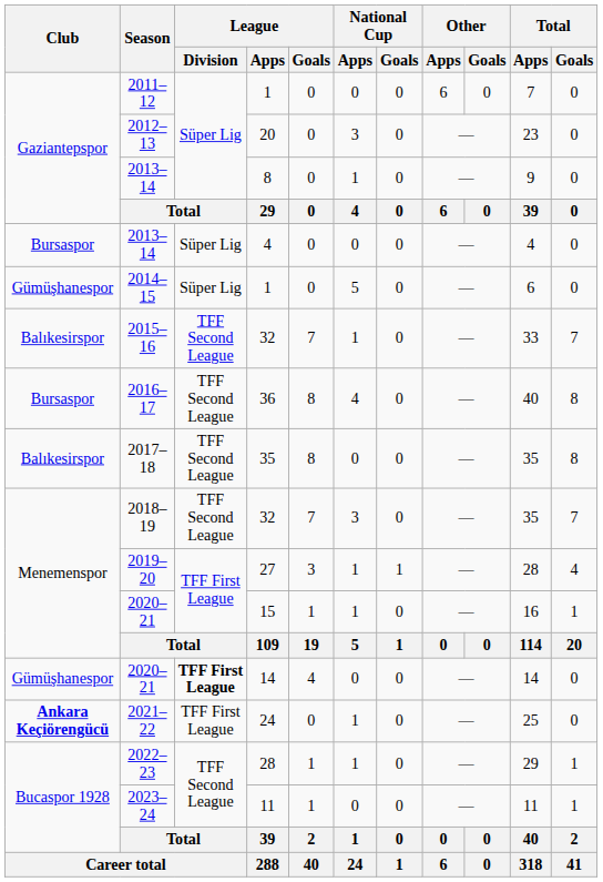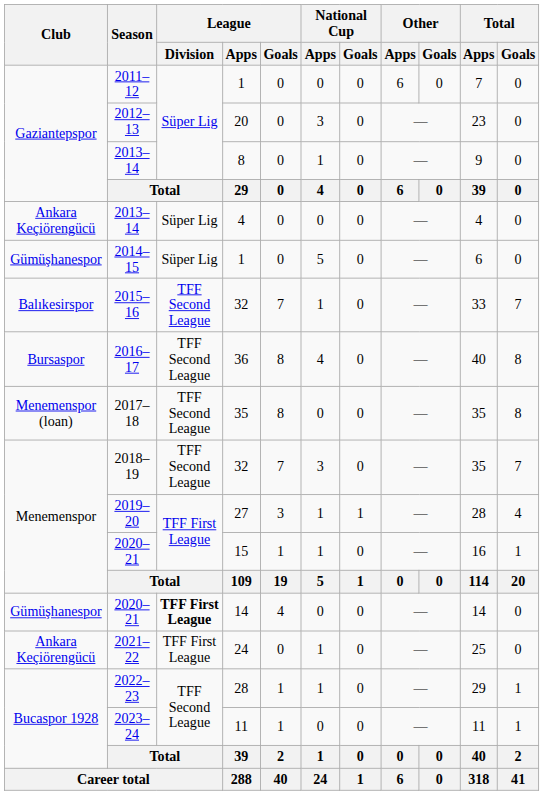 <table class="wikitable", style="text-align:center">
 <tr>
 <th rowspan="2">Club</th>
 <th rowspan="2">Season</th>
 <th colspan="3">League</th>
 <th colspan="2">National Cup</th>
 <th colspan="2">Other</th>
 <th colspan="2">Total</th>
 </tr>
 <tr>
 <th>Division</th>
 <th>Apps</th>
 <th>Goals</th>
 <th>Apps</th>
 <th>Goals</th>
 <th>Apps</th>
 <th>Goals</th>
 <th>Apps</th>
 <th>Goals</th>
 </tr>
 <tr>
 <td rowspan="4"><a href='#'>Gaziantepspor</a></td>
 <td><a href='#'>2011–12</a></td>
 <td rowspan="3"><a href='#'>Süper Lig</a></td>
 <td>1</td>
 <td>0</td>
 <td>0</td>
 <td>0</td>
 <td>6</td>
 <td>0</td>
 <td>7</td>
 <td>0</td>
 </tr>
 <tr>
 <td><a href='#'>2012–13</a></td>
 <td>20</td>
 <td>0</td>
 <td>3</td>
 <td>0</td>
 <td colspan="2">—</td>
 <td>23</td>
 <td>0</td>
 </tr>
 <tr>
 <td><a href='#'>2013–14</a></td>
 <td>8</td>
 <td>0</td>
 <td>1</td>
 <td>0</td>
 <td colspan="2">—</td>
 <td>9</td>
 <td>0</td>
 </tr>
 <tr>
 <th colspan="2">Total</th>
 <th>29</th>
 <th>0</th>
 <th>4</th>
 <th>0</th>
 <th>6</th>
 <th>0</th>
 <th>39</th>
 <th>0</th>
 </tr>
 <tr>
-<td><a href='#'>Bursaspor</a></td>
+<td><a href='#'>Ankara Keçiörengücü</a></td>
 <td><a href='#'>2013–14</a></td>
 <td>Süper Lig</td>
 <td>4</td>
 <td>0</td>
 <td>0</td>
 <td>0</td>
 <td colspan="2">—</td>
 <td>4</td>
 <td>0</td>
 </tr>
 <tr>
 <td><a href='#'>Gümüşhanespor</a></td>
 <td><a href='#'>2014–15</a></td>
 <td>Süper Lig</td>
 <td>1</td>
 <td>0</td>
 <td>5</td>
 <td>0</td>
 <td colspan="2">—</td>
 <td>6</td>
 <td>0</td>
 </tr>
 <tr>
 <td><a href='#'>Balıkesirspor</a></td>
 <td><a href='#'>2015–16</a></td>
 <td><a href='#'>TFF Second League</a></td>
 <td>32</td>
 <td>7</td>
 <td>1</td>
 <td>0</td>
 <td colspan="2">—</td>
 <td>33</td>
 <td>7</td>
 </tr>
 <tr>
 <td><a href='#'>Bursaspor</a></td>
 <td><a href='#'>2016–17</a></td>
 <td>TFF Second League</td>
 <td>36</td>
 <td>8</td>
 <td>4</td>
 <td>0</td>
 <td colspan="2">—</td>
 <td>40</td>
 <td>8</td>
 </tr>
 <tr>
-<td><a href='#'>Balıkesirspor</a></td>
+<td><a href='#'>Menemenspor</a> (loan)</td>
 <td>2017–18</td>
 <td>TFF Second League</td>
 <td>35</td>
 <td>8</td>
 <td>0</td>
 <td>0</td>
 <td colspan="2">—</td>
 <td>35</td>
 <td>8</td>
 </tr>
 <tr>
 <td rowspan="4">Menemenspor</td>
 <td>2018–19</td>
 <td>TFF Second League</td>
 <td>32</td>
 <td>7</td>
 <td>3</td>
 <td>0</td>
 <td colspan="2">—</td>
 <td>35</td>
 <td>7</td>
 </tr>
 <tr>
 <td><a href='#'>2019–20</a></td>
 <td rowspan="2"><a href='#'>TFF First League</a></td>
 <td>27</td>
 <td>3</td>
 <td>1</td>
 <td>1</td>
 <td colspan="2">—</td>
 <td>28</td>
 <td>4</td>
 </tr>
 <tr>
 <td><a href='#'>2020–21</a></td>
 <td>15</td>
 <td>1</td>
 <td>1</td>
 <td>0</td>
 <td colspan="2">—</td>
 <td>16</td>
 <td>1</td>
 </tr>
 <tr>
 <th colspan="2">Total</th>
 <th>109</th>
 <th>19</th>
 <th>5</th>
 <th>1</th>
 <th>0</th>
 <th>0</th>
 <th>114</th>
 <th>20</th>
 </tr>
 <tr>
 <td><a href='#'>Gümüşhanespor</a></td>
 <td><a href='#'>2020–21</a></td>
 <td><strong>TFF First League</strong></td>
 <td>14</td>
 <td>4</td>
 <td>0</td>
 <td>0</td>
 <td colspan="2">—</td>
 <td>14</td>
 <td>0</td>
 </tr>
 <tr>
-<td><strong><a href='#'>Ankara Keçiörengücü</a></strong></td>
+<td><a href='#'>Ankara Keçiörengücü</a></td>
 <td><a href='#'>2021–22</a></td>
 <td>TFF First League</td>
 <td>24</td>
 <td>0</td>
 <td>1</td>
 <td>0</td>
 <td colspan="2">—</td>
 <td>25</td>
 <td>0</td>
 </tr>
 <tr>
 <td rowspan="3"><a href='#'>Bucaspor 1928</a></td>
 <td><a href='#'>2022–23</a></td>
 <td rowspan="2">TFF Second League</td>
 <td>28</td>
 <td>1</td>
 <td>1</td>
 <td>0</td>
 <td colspan="2">—</td>
 <td>29</td>
 <td>1</td>
 </tr>
 <tr>
 <td><a href='#'>2023–24</a></td>
 <td>11</td>
 <td>1</td>
 <td>0</td>
 <td>0</td>
 <td colspan="2">—</td>
 <td>11</td>
 <td>1</td>
 </tr>
 <tr>
 <th colspan="2">Total</th>
 <th>39</th>
 <th>2</th>
 <th>1</th>
 <th>0</th>
 <th>0</th>
 <th>0</th>
 <th>40</th>
 <th>2</th>
 </tr>
 <tr>
 <th colspan="3">Career total</th>
 <th>288</th>
 <th>40</th>
 <th>24</th>
 <th>1</th>
 <th>6</th>
 <th>0</th>
 <th>318</th>
 <th>41</th>
 </tr>
 </table>
